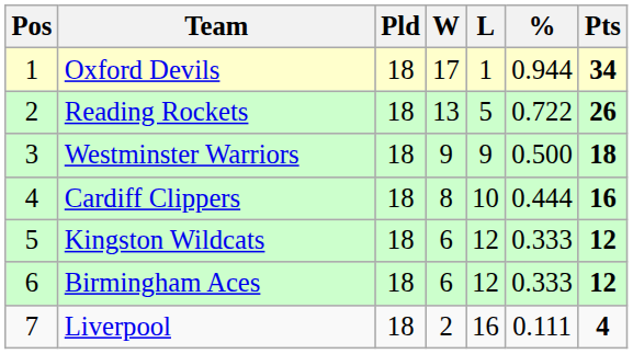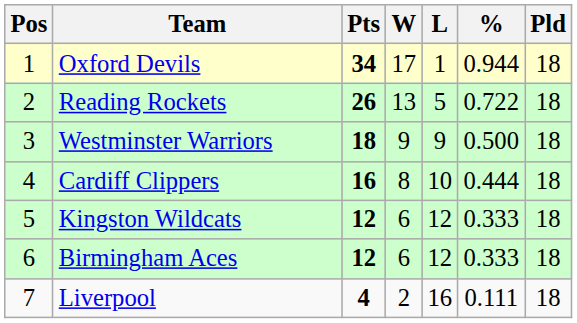 <table class="wikitable" style="text-align: center;">
 <tr>
 <th>Pos</th>
 <th scope="col" style="width: 180px;">Team</th>
-<th>Pld</th>
+<th>Pts</th>
 <th>W</th>
 <th>L</th>
 <th>%</th>
-<th>Pts</th>
+<th>Pld</th>
 </tr>
 <tr style="background: #ffffcc;">
 <td>1</td>
 <td style="text-align:left;"><a href='#'>Oxford Devils</a></td>
-<td>18</td>
+<td><strong>34</strong></td>
 <td>17</td>
 <td>1</td>
 <td>0.944</td>
-<td><strong>34</strong></td>
+<td>18</td>
 </tr>
 <tr style="background: #ccffcc;">
 <td>2</td>
 <td style="text-align:left;"><a href='#'>Reading Rockets</a></td>
-<td>18</td>
+<td><strong>26</strong></td>
 <td>13</td>
 <td>5</td>
 <td>0.722</td>
-<td><strong>26</strong></td>
+<td>18</td>
 </tr>
 <tr style="background: #ccffcc;">
 <td>3</td>
 <td style="text-align:left;"><a href='#'>Westminster Warriors</a></td>
-<td>18</td>
+<td><strong>18</strong></td>
 <td>9</td>
 <td>9</td>
 <td>0.500</td>
-<td><strong>18</strong></td>
+<td>18</td>
 </tr>
 <tr style="background: #ccffcc;">
 <td>4</td>
 <td style="text-align:left;"><a href='#'>Cardiff Clippers</a></td>
-<td>18</td>
+<td><strong>16</strong></td>
 <td>8</td>
 <td>10</td>
 <td>0.444</td>
-<td><strong>16</strong></td>
+<td>18</td>
 </tr>
 <tr style="background: #ccffcc;">
 <td>5</td>
 <td style="text-align:left;"><a href='#'>Kingston Wildcats</a></td>
-<td>18</td>
+<td><strong>12</strong></td>
 <td>6</td>
 <td>12</td>
 <td>0.333</td>
-<td><strong>12</strong></td>
+<td>18</td>
 </tr>
 <tr style="background: #ccffcc;">
 <td>6</td>
 <td style="text-align:left;"><a href='#'>Birmingham Aces</a></td>
-<td>18</td>
+<td><strong>12</strong></td>
 <td>6</td>
 <td>12</td>
 <td>0.333</td>
-<td><strong>12</strong></td>
+<td>18</td>
 </tr>
 <tr style="background: ;">
 <td>7</td>
 <td style="text-align:left;"><a href='#'>Liverpool</a></td>
-<td>18</td>
+<td><strong>4</strong></td>
 <td>2</td>
 <td>16</td>
 <td>0.111</td>
-<td><strong>4</strong></td>
+<td>18</td>
 </tr>
 </table>
